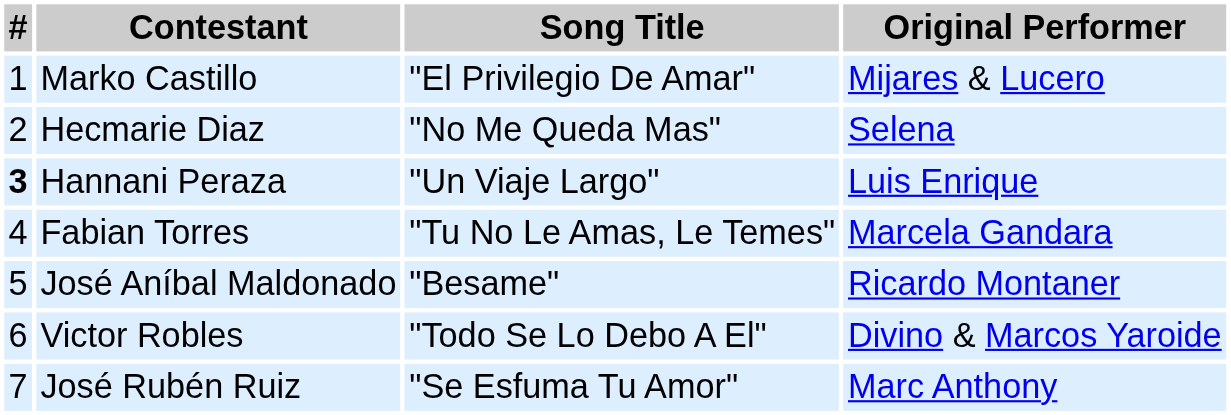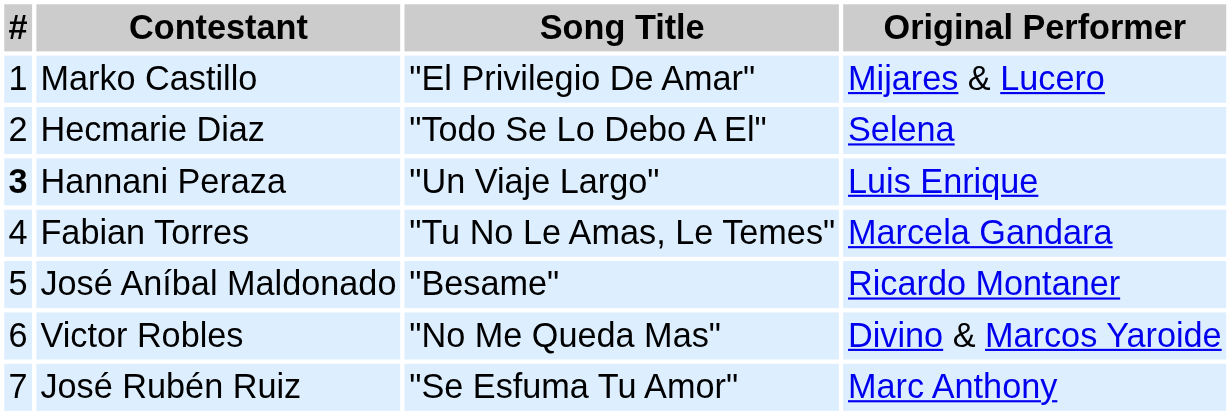 <table cellpadding=2 cellspacing=2>
 <tr bgcolor=#cccccc>
 <th>#</th>
 <th>Contestant</th>
 <th>Song Title</th>
 <th>Original Performer</th>
 </tr>
 <tr bgcolor=#DDEEFF>
 <td align=center>1</td>
 <td>Marko Castillo</td>
 <td>"El Privilegio De Amar"</td>
 <td><a href='#'>Mijares</a> & <a href='#'>Lucero</a></td>
 </tr>
 <tr bgcolor=#DDEEFF>
 <td align=center>2</td>
 <td>Hecmarie Diaz</td>
-<td>"No Me Queda Mas"</td>
+<td>"Todo Se Lo Debo A El"</td>
 <td><a href='#'>Selena</a></td>
 </tr>
 <tr bgcolor=#DDEEFF>
 <td align=center><strong>3</strong></td>
 <td>Hannani Peraza</td>
 <td>"Un Viaje Largo"</td>
 <td><a href='#'>Luis Enrique</a></td>
 </tr>
 <tr bgcolor=#DDEEFF>
 <td align=center>4</td>
 <td>Fabian Torres</td>
 <td>"Tu No Le Amas, Le Temes"</td>
 <td><a href='#'>Marcela Gandara</a></td>
 </tr>
 <tr bgcolor=#DDEEFF>
 <td align=center>5</td>
 <td>José Aníbal Maldonado</td>
 <td>"Besame"</td>
 <td><a href='#'>Ricardo Montaner</a></td>
 </tr>
 <tr bgcolor=#DDEEFF>
 <td align=center>6</td>
 <td>Victor Robles</td>
-<td>"Todo Se Lo Debo A El"</td>
+<td>"No Me Queda Mas"</td>
 <td><a href='#'>Divino</a> & <a href='#'>Marcos Yaroide</a></td>
 </tr>
 <tr bgcolor=#DDEEFF>
 <td align=center>7</td>
 <td>José Rubén Ruiz</td>
 <td>"Se Esfuma Tu Amor"</td>
 <td><a href='#'>Marc Anthony</a></td>
 </tr>
 </table>
